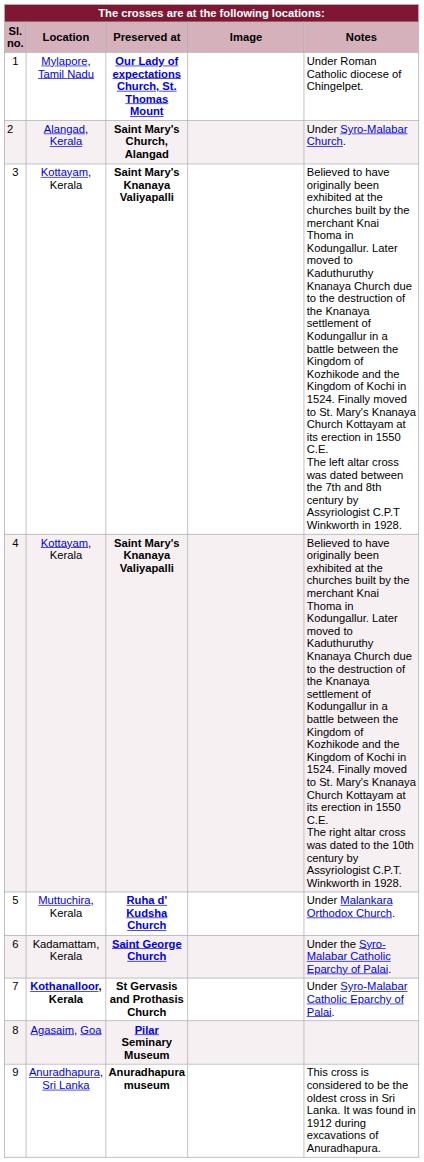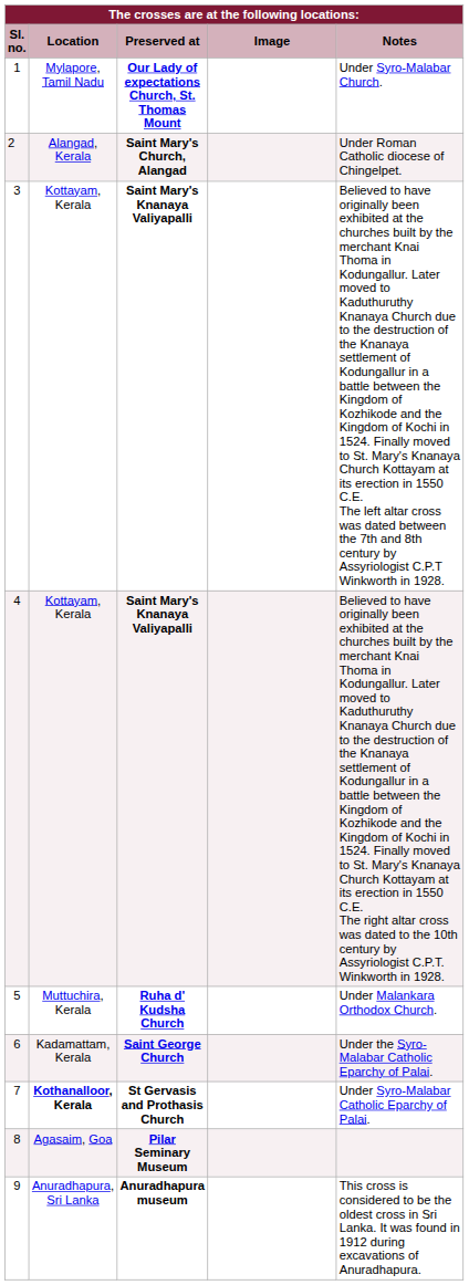 <table class="wikitable" style="width: 95%;">
 <tr>
 <th colspan="5" style="background-color: #7F1734; color: white;">The crosses are at the following locations:</th>
 </tr>
 <tr>
 <th style="background-color: #D4B1BB; width: 1%;">Sl. no.</th>
 <th style="background-color: #D4B1BB; width: 6%;">Location</th>
 <th style="background-color: #D4B1BB; width: 20%;">Preserved at</th>
 <th style="background-color: #D4B1BB; width: 40%;">Image</th>
 <th style="background-color: #D4B1BB; width: 33%;">Notes</th>
 </tr>
 <tr valign="top" style="background-color: white;">
 <td style="text-align: center;">1</td>
 <td style="text-align: center;"><a href='#'>Mylapore</a>, <a href='#'>Tamil Nadu</a></td>
 <td style="text-align: center;"><strong><a href='#'>Our Lady of expectations Church, St. Thomas Mount</a></strong><br></td>
 <td></td>
-<td>Under Roman Catholic diocese of Chingelpet.</td>
+<td>Under <a href='#'>Syro-Malabar Church</a>.</td>
 </tr>
 <tr valign="top" style="background-color: #F7F0F2;">
 <td style="text-align: centre;">2</td>
 <td style="text-align: center;"><a href='#'>Alangad</a>, <a href='#'>Kerala</a></td>
 <td style="text-align: center;"><strong>Saint Mary's Church, Alangad</strong></td>
 <td></td>
-<td>Under <a href='#'>Syro-Malabar Church</a>.</td>
+<td>Under Roman Catholic diocese of Chingelpet.</td>
 </tr>
 <tr valign="top" style="background-color: white;">
 <td style="text-align: center;">3</td>
 <td style="text-align: center;"><a href='#'>Kottayam</a>, Kerala</td>
 <td style="text-align: center;"><strong>Saint Mary's Knanaya Valiyapalli</strong></td>
 <td></td>
 <td>Believed to have originally been exhibited at the churches built by the merchant Knai Thoma in Kodungallur. Later moved to Kaduthuruthy Knanaya Church due to the destruction of the Knanaya settlement of Kodungallur in a battle between the Kingdom of Kozhikode and the Kingdom of Kochi in 1524. Finally moved to  St. Mary's Knanaya Church Kottayam at its erection in 1550 C.E.<br>The left altar cross was dated between the 7th and 8th century by Assyriologist C.P.T Winkworth in 1928.</td>
 </tr>
 <tr valign="top" style="background-color: #F7F0F2;">
 <td style="text-align: center;">4</td>
 <td style="text-align: center;"><a href='#'>Kottayam</a>, Kerala</td>
 <td style="text-align: center;"><strong>Saint Mary's Knanaya Valiyapalli</strong></td>
 <td></td>
 <td>Believed to have originally been exhibited at the churches built by the merchant Knai Thoma in Kodungallur. Later moved to Kaduthuruthy Knanaya Church due to the destruction of the Knanaya settlement of Kodungallur in a battle between the Kingdom of Kozhikode and the Kingdom of Kochi in 1524. Finally moved to  St. Mary's Knanaya Church Kottayam at its erection in 1550 C.E.<br>The right altar cross was dated to the 10th century by Assyriologist C.P.T. Winkworth in 1928.</td>
 </tr>
 <tr valign="top" style="background-color: white;">
 <td style="text-align: center;">5</td>
 <td style="text-align: center;"><a href='#'>Muttuchira</a>, Kerala</td>
 <td style="text-align: center;"><strong><a href='#'>Ruha d' Kudsha Church</a></strong></td>
 <td></td>
 <td>Under <a href='#'>Malankara Orthodox Church</a>.</td>
 </tr>
 <tr valign="top" style="background-color: #F7F0F2;">
 <td style="text-align: center;">6</td>
 <td style="text-align: center;">Kadamattam, Kerala</td>
 <td style="text-align: center;"><strong><a href='#'>Saint George Church</a></strong></td>
 <td></td>
 <td>Under the <a href='#'>Syro-Malabar Catholic Eparchy of Palai</a>.</td>
 </tr>
 <tr valign="top" style="background-color: white;">
 <td style="text-align: center;">7</td>
 <td style="text-align: center;"><strong><a href='#'>Kothanalloor</a>, Kerala</strong></td>
 <td style="text-align: center;"><strong>St Gervasis and Prothasis Church</strong></td>
 <td></td>
 <td>Under <a href='#'>Syro-Malabar Catholic Eparchy of Palai</a>.</td>
 </tr>
 <tr valign="top" style="background-color: #F7F0F2;">
 <td style="text-align: center;">8</td>
 <td style="text-align: center;"><a href='#'>Agasaim</a>, <a href='#'>Goa</a></td>
 <td style="text-align: center;"><strong><a href='#'>Pilar</a> Seminary Museum</strong></td>
 <td></td>
 <td></td>
 </tr>
 <tr valign="top" style="background-color: white;">
 <td style="text-align: center;">9</td>
 <td style="text-align: center;"><a href='#'>Anuradhapura</a>, <a href='#'>Sri Lanka</a></td>
 <td style="text-align: center;"><strong>Anuradhapura museum</strong></td>
 <td></td>
 <td>This cross is considered to be the oldest cross in Sri Lanka. It was found in 1912 during excavations of Anuradhapura.</td>
 </tr>
 </table>
